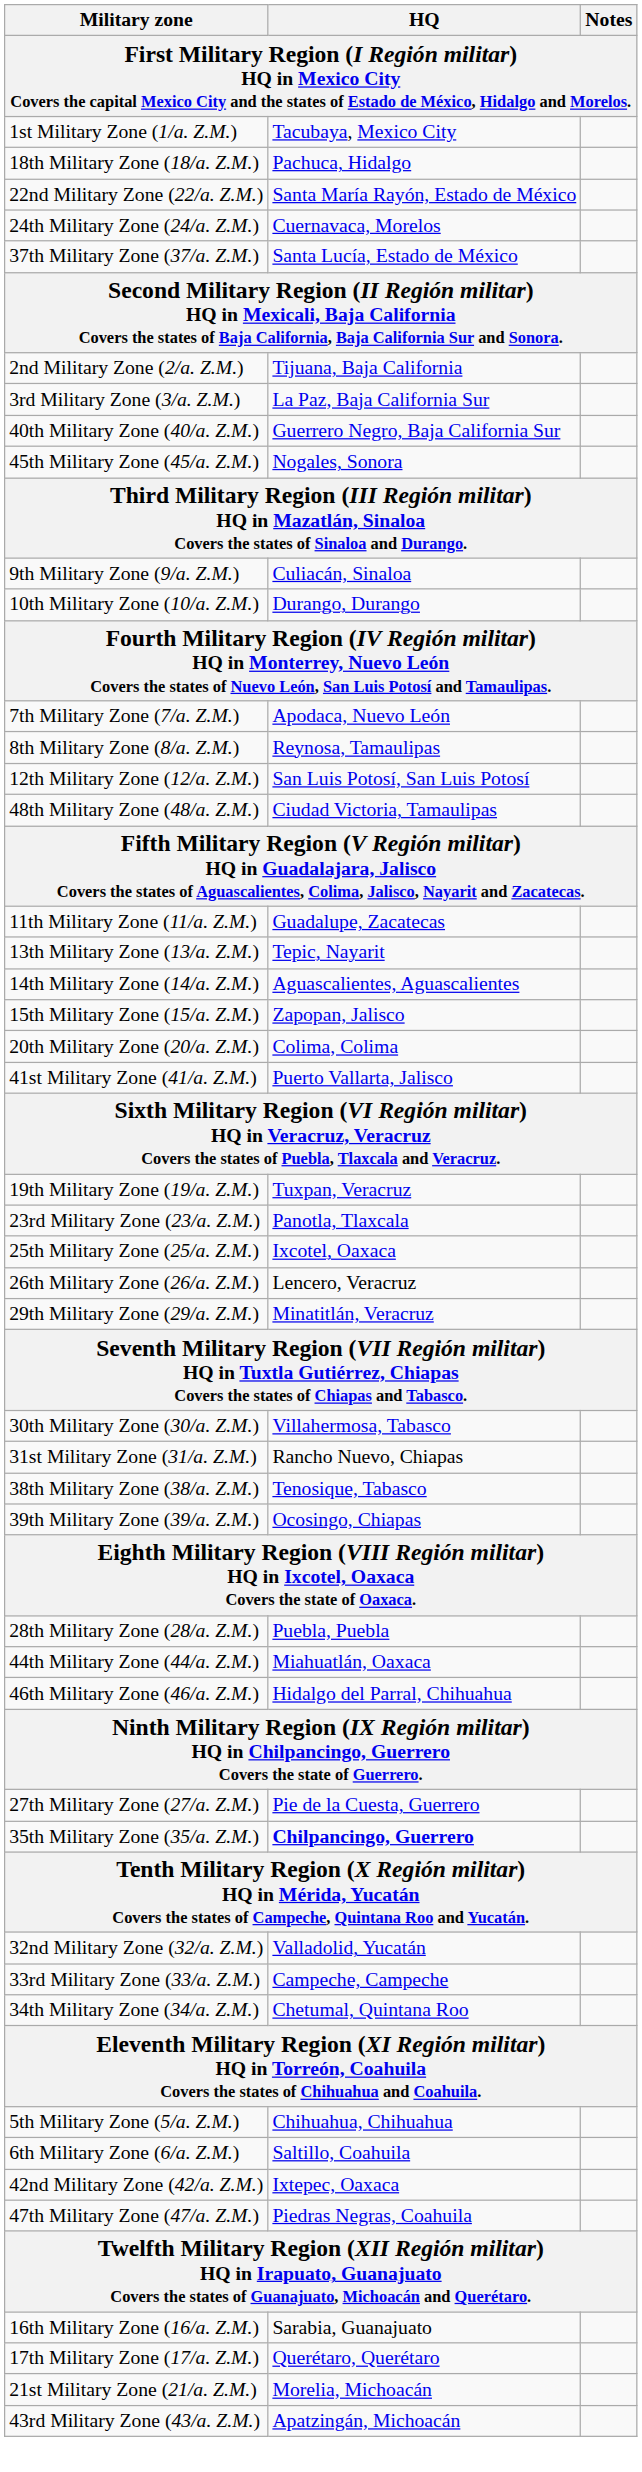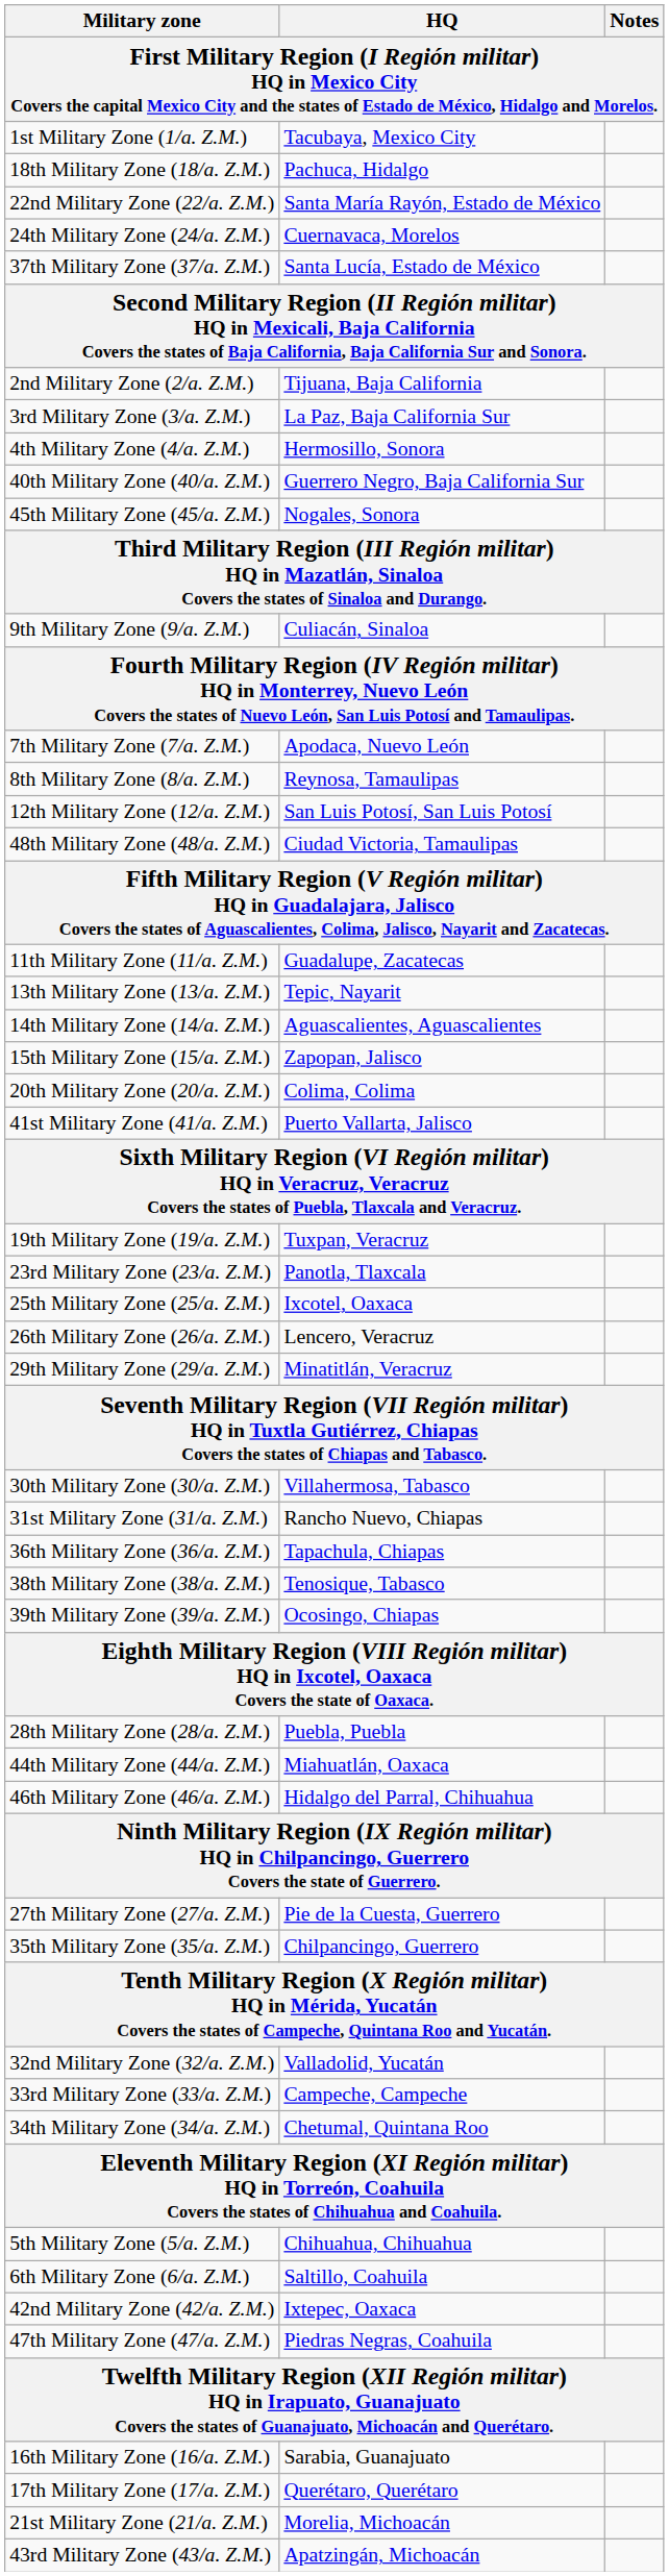 <table class="wikitable">
 <tr>
 <th>Military zone</th>
 <th>HQ</th>
 <th>Notes</th>
 </tr>
 <tr>
 <th colspan="3"><big>First Military Region (<em>I Región militar</em>)</big><br>HQ in <a href='#'>Mexico City</a><br><small>Covers the capital <a href='#'>Mexico City</a> and the states of <a href='#'>Estado de México</a>, <a href='#'>Hidalgo</a> and <a href='#'>Morelos</a>.</small></th>
 </tr>
 <tr>
 <td>1st Military Zone (<em>1/a. Z.M.</em>)</td>
 <td><a href='#'>Tacubaya</a>, <a href='#'>Mexico City</a></td>
 <td></td>
 </tr>
 <tr>
 <td>18th Military Zone (<em>18/a. Z.M.</em>)</td>
 <td><a href='#'>Pachuca, Hidalgo</a></td>
 <td></td>
 </tr>
 <tr>
 <td>22nd Military Zone (<em>22/a. Z.M.</em>)</td>
 <td><a href='#'>Santa María Rayón, Estado de México</a></td>
 <td></td>
 </tr>
 <tr>
 <td>24th Military Zone (<em>24/a. Z.M.</em>)</td>
 <td><a href='#'>Cuernavaca, Morelos</a></td>
 <td></td>
 </tr>
 <tr>
 <td>37th Military Zone (<em>37/a. Z.M.</em>)</td>
 <td><a href='#'>Santa Lucía, Estado de México</a></td>
 <td></td>
 </tr>
 <tr>
 <th colspan="3"><big>Second Military Region (<em>II Región militar</em>)</big><br>HQ in <a href='#'>Mexicali, Baja California</a><br><small>Covers the states of <a href='#'>Baja California</a>, <a href='#'>Baja California Sur</a> and <a href='#'>Sonora</a>.</small></th>
 </tr>
 <tr>
 <td>2nd Military Zone (<em>2/a. Z.M.</em>)</td>
 <td><a href='#'>Tijuana, Baja California</a></td>
 <td></td>
 </tr>
 <tr>
 <td>3rd Military Zone (<em>3/a. Z.M.</em>)</td>
 <td><a href='#'>La Paz, Baja California Sur</a></td>
 <td></td>
 </tr>
 <tr>
+<td>4th Military Zone (<em>4/a. Z.M.</em>)</td>
+<td><a href='#'>Hermosillo, Sonora</a></td>
+<td></td>
+</tr>
+<tr>
 <td>40th Military Zone (<em>40/a. Z.M.</em>)</td>
 <td><a href='#'>Guerrero Negro, Baja California Sur</a></td>
 <td></td>
 </tr>
 <tr>
 <td>45th Military Zone (<em>45/a. Z.M.</em>)</td>
 <td><a href='#'>Nogales, Sonora</a></td>
 <td></td>
 </tr>
 <tr>
 <th colspan="3"><big>Third Military Region (<em>III Región militar</em>)</big><br>HQ in <a href='#'>Mazatlán, Sinaloa</a><br><small>Covers the states of <a href='#'>Sinaloa</a> and <a href='#'>Durango</a>.</small></th>
 </tr>
 <tr>
 <td>9th Military Zone (<em>9/a. Z.M.</em>)</td>
 <td><a href='#'>Culiacán, Sinaloa</a></td>
-<td></td>
-</tr>
-<tr>
-<td>10th Military Zone (<em>10/a. Z.M.</em>)</td>
-<td><a href='#'>Durango, Durango</a></td>
 <td></td>
 </tr>
 <tr>
 <th colspan="3"><big>Fourth Military Region (<em>IV Región militar</em>)</big><br>HQ in <a href='#'>Monterrey, Nuevo León</a><br><small>Covers the states of <a href='#'>Nuevo León</a>, <a href='#'>San Luis Potosí</a> and <a href='#'>Tamaulipas</a>.</small></th>
 </tr>
 <tr>
 <td>7th Military Zone (<em>7/a. Z.M.</em>)</td>
 <td><a href='#'>Apodaca, Nuevo León</a></td>
 <td></td>
 </tr>
 <tr>
 <td>8th Military Zone (<em>8/a. Z.M.</em>)</td>
 <td><a href='#'>Reynosa, Tamaulipas</a></td>
 <td></td>
 </tr>
 <tr>
 <td>12th Military Zone (<em>12/a. Z.M.</em>)</td>
 <td><a href='#'>San Luis Potosí, San Luis Potosí</a></td>
 <td></td>
 </tr>
 <tr>
 <td>48th Military Zone (<em>48/a. Z.M.</em>)</td>
 <td><a href='#'>Ciudad Victoria, Tamaulipas</a></td>
 <td></td>
 </tr>
 <tr>
 <th colspan="3"><big>Fifth Military Region (<em>V Región militar</em>)</big><br>HQ in <a href='#'>Guadalajara, Jalisco</a><br><small>Covers the states of <a href='#'>Aguascalientes</a>, <a href='#'>Colima</a>, <a href='#'>Jalisco</a>, <a href='#'>Nayarit</a> and <a href='#'>Zacatecas</a>.</small></th>
 </tr>
 <tr>
 <td>11th Military Zone (<em>11/a. Z.M.</em>)</td>
 <td><a href='#'>Guadalupe, Zacatecas</a></td>
 <td></td>
 </tr>
 <tr>
 <td>13th Military Zone (<em>13/a. Z.M.</em>)</td>
 <td><a href='#'>Tepic, Nayarit</a></td>
 <td></td>
 </tr>
 <tr>
 <td>14th Military Zone (<em>14/a. Z.M.</em>)</td>
 <td><a href='#'>Aguascalientes, Aguascalientes</a></td>
 <td></td>
 </tr>
 <tr>
 <td>15th Military Zone (<em>15/a. Z.M.</em>)</td>
 <td><a href='#'>Zapopan, Jalisco</a></td>
 <td></td>
 </tr>
 <tr>
 <td>20th Military Zone (<em>20/a. Z.M.</em>)</td>
 <td><a href='#'>Colima, Colima</a></td>
 <td></td>
 </tr>
 <tr>
 <td>41st Military Zone (<em>41/a. Z.M.</em>)</td>
 <td><a href='#'>Puerto Vallarta, Jalisco</a></td>
 <td></td>
 </tr>
 <tr>
 <th colspan="3"><big>Sixth Military Region (<em>VI Región militar</em>)</big><br>HQ in <a href='#'>Veracruz, Veracruz</a><br><small>Covers the states of <a href='#'>Puebla</a>, <a href='#'>Tlaxcala</a> and <a href='#'>Veracruz</a>.</small></th>
 </tr>
 <tr>
 <td>19th Military Zone (<em>19/a. Z.M.</em>)</td>
 <td><a href='#'>Tuxpan, Veracruz</a></td>
 <td></td>
 </tr>
 <tr>
 <td>23rd Military Zone (<em>23/a. Z.M.</em>)</td>
 <td><a href='#'>Panotla, Tlaxcala</a></td>
 <td></td>
 </tr>
 <tr>
 <td>25th Military Zone (<em>25/a. Z.M.</em>)</td>
 <td><a href='#'>Ixcotel, Oaxaca</a></td>
 <td></td>
 </tr>
 <tr>
 <td>26th Military Zone (<em>26/a. Z.M.</em>)</td>
 <td>Lencero, Veracruz</td>
 <td></td>
 </tr>
 <tr>
 <td>29th Military Zone (<em>29/a. Z.M.</em>)</td>
 <td><a href='#'>Minatitlán, Veracruz</a></td>
 <td></td>
 </tr>
 <tr>
 <th colspan="3"><big>Seventh Military Region (<em>VII Región militar</em>)</big><br>HQ in <a href='#'>Tuxtla Gutiérrez, Chiapas</a><br><small>Covers the states of <a href='#'>Chiapas</a> and <a href='#'>Tabasco</a>.</small></th>
 </tr>
 <tr>
 <td>30th Military Zone (<em>30/a. Z.M.</em>)</td>
 <td><a href='#'>Villahermosa, Tabasco</a></td>
 <td></td>
 </tr>
 <tr>
 <td>31st Military Zone (<em>31/a. Z.M.</em>)</td>
 <td>Rancho Nuevo, Chiapas</td>
 <td></td>
 </tr>
 <tr>
+<td>36th Military Zone (<em>36/a. Z.M.</em>)</td>
+<td><a href='#'>Tapachula, Chiapas</a></td>
+<td></td>
+</tr>
+<tr>
 <td>38th Military Zone (<em>38/a. Z.M.</em>)</td>
 <td><a href='#'>Tenosique, Tabasco</a></td>
 <td></td>
 </tr>
 <tr>
 <td>39th Military Zone (<em>39/a. Z.M.</em>)</td>
 <td><a href='#'>Ocosingo, Chiapas</a></td>
 <td></td>
 </tr>
 <tr>
 <th colspan="3"><big>Eighth Military Region (<em>VIII Región militar</em>)</big><br>HQ in <a href='#'>Ixcotel, Oaxaca</a><br><small>Covers the state of <a href='#'>Oaxaca</a>.</small></th>
 </tr>
 <tr>
 <td>28th Military Zone (<em>28/a. Z.M.</em>)</td>
 <td><a href='#'>Puebla, Puebla</a></td>
 <td></td>
 </tr>
 <tr>
 <td>44th Military Zone (<em>44/a. Z.M.</em>)</td>
 <td><a href='#'>Miahuatlán, Oaxaca</a></td>
 <td></td>
 </tr>
 <tr>
 <td>46th Military Zone (<em>46/a. Z.M.</em>)</td>
 <td><a href='#'>Hidalgo del Parral, Chihuahua</a></td>
 <td></td>
 </tr>
 <tr>
 <th colspan="3"><big>Ninth Military Region (<em>IX Región militar</em>)</big><br>HQ in <a href='#'>Chilpancingo, Guerrero</a><br><small>Covers the state of <a href='#'>Guerrero</a>.</small></th>
 </tr>
 <tr>
 <td>27th Military Zone (<em>27/a. Z.M.</em>)</td>
 <td><a href='#'>Pie de la Cuesta, Guerrero</a></td>
 <td></td>
 </tr>
 <tr>
 <td>35th Military Zone (<em>35/a. Z.M.</em>)</td>
-<td><strong><a href='#'>Chilpancingo, Guerrero</a></strong></td>
+<td><a href='#'>Chilpancingo, Guerrero</a></td>
 <td></td>
 </tr>
 <tr>
 <th colspan="3"><big>Tenth Military Region (<em>X Región militar</em>)</big><br>HQ in <a href='#'>Mérida, Yucatán</a><br><small>Covers the states of <a href='#'>Campeche</a>, <a href='#'>Quintana Roo</a> and <a href='#'>Yucatán</a>.</small></th>
 </tr>
 <tr>
 <td>32nd Military Zone (<em>32/a. Z.M.</em>)</td>
 <td><a href='#'>Valladolid, Yucatán</a></td>
 <td></td>
 </tr>
 <tr>
 <td>33rd Military Zone (<em>33/a. Z.M.</em>)</td>
 <td><a href='#'>Campeche, Campeche</a></td>
 <td></td>
 </tr>
 <tr>
 <td>34th Military Zone (<em>34/a. Z.M.</em>)</td>
 <td><a href='#'>Chetumal, Quintana Roo</a></td>
 <td></td>
 </tr>
 <tr>
 <th colspan="3"><big>Eleventh Military Region (<em>XI Región militar</em>)</big><br>HQ in <a href='#'>Torreón, Coahuila</a><br><small>Covers the states of <a href='#'>Chihuahua</a> and <a href='#'>Coahuila</a>.</small></th>
 </tr>
 <tr>
 <td>5th Military Zone (<em>5/a. Z.M.</em>)</td>
 <td><a href='#'>Chihuahua, Chihuahua</a></td>
 <td></td>
 </tr>
 <tr>
 <td>6th Military Zone (<em>6/a. Z.M.</em>)</td>
 <td><a href='#'>Saltillo, Coahuila</a></td>
 <td></td>
 </tr>
 <tr>
 <td>42nd Military Zone (<em>42/a. Z.M.</em>)</td>
 <td><a href='#'>Ixtepec, Oaxaca</a></td>
 <td></td>
 </tr>
 <tr>
 <td>47th Military Zone (<em>47/a. Z.M.</em>)</td>
 <td><a href='#'>Piedras Negras, Coahuila</a></td>
 <td></td>
 </tr>
 <tr>
 <th colspan="3"><big>Twelfth Military Region (<em>XII Región militar</em>)</big><br>HQ in <a href='#'>Irapuato, Guanajuato</a><br><small>Covers the states of <a href='#'>Guanajuato</a>, <a href='#'>Michoacán</a> and <a href='#'>Querétaro</a>.</small></th>
 </tr>
 <tr>
 <td>16th Military Zone (<em>16/a. Z.M.</em>)</td>
 <td>Sarabia, Guanajuato</td>
 <td></td>
 </tr>
 <tr>
 <td>17th Military Zone (<em>17/a. Z.M.</em>)</td>
 <td><a href='#'>Querétaro, Querétaro</a></td>
 <td></td>
 </tr>
 <tr>
 <td>21st Military Zone (<em>21/a. Z.M.</em>)</td>
 <td><a href='#'>Morelia, Michoacán</a></td>
 <td></td>
 </tr>
 <tr>
 <td>43rd Military Zone (<em>43/a. Z.M.</em>)</td>
 <td><a href='#'>Apatzingán, Michoacán</a></td>
 <td></td>
 </tr>
 </table>
